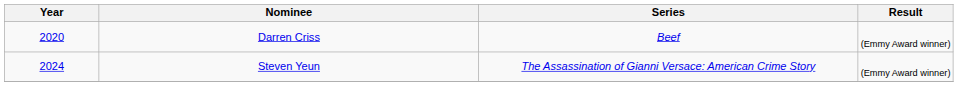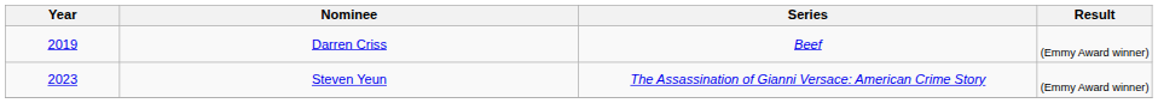 <table class="wikitable" style="text-align: center">
 <tr>
 <th style="width:10%;">Year</th>
 <th style="width:40%;">Nominee</th>
 <th style="width:40%;">Series</th>
 <th style="width:10%;">Result</th>
 </tr>
 <tr>
-<td><a href='#'>2020</a></td>
+<td><a href='#'>2019</a></td>
 <td><a href='#'>Darren Criss</a></td>
 <td><em><a href='#'>Beef</a></em></td>
 <td> <br><small>(Emmy Award winner)</small></td>
 </tr>
 <tr>
-<td><a href='#'>2024</a></td>
+<td><a href='#'>2023</a></td>
 <td><a href='#'>Steven Yeun</a></td>
 <td><em><a href='#'>The Assassination of Gianni Versace: American Crime Story</a></em></td>
 <td> <br><small>(Emmy Award winner)</small></td>
 </tr>
 <tr>
 </tr>
 </table>
